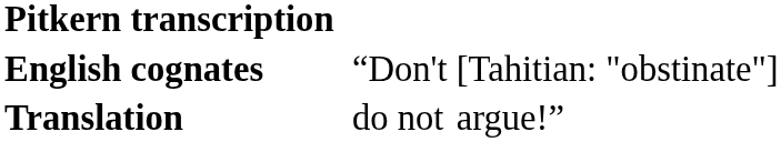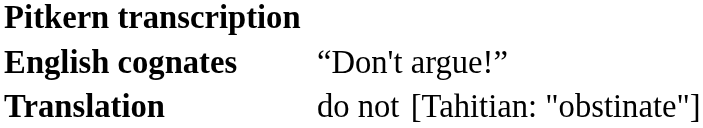 <table>
 <tr>
 <td><strong>Pitkern transcription</strong></td>
 <td></td>
 <td></td>
 <td></td>
 </tr>
 <tr>
 <td><strong>English cognates</strong></td>
 <td></td>
 <td>“Don't</td>
-<td>[Tahitian: "obstinate"]</td>
+<td>argue!”</td>
 </tr>
 <tr>
 <td><strong>Translation</strong></td>
 <td></td>
 <td>do not</td>
-<td>argue!”</td>
+<td>[Tahitian: "obstinate"]</td>
 </tr>
 </table>
